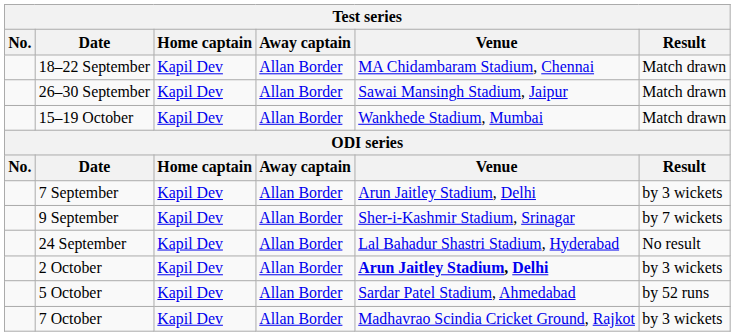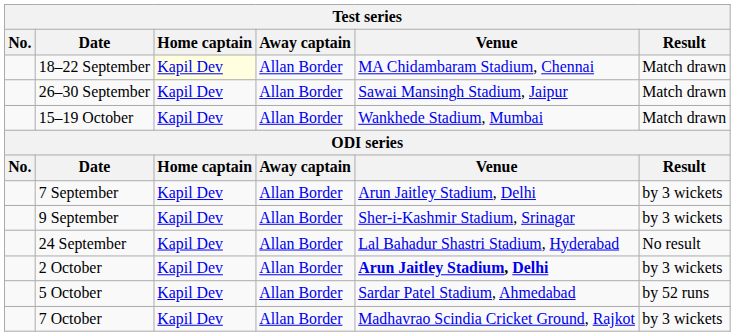 <table class="wikitable">
 <tr>
 <th colspan="9">Test series</th>
 </tr>
 <tr>
 <th>No.</th>
 <th>Date</th>
 <th>Home captain</th>
 <th>Away captain</th>
 <th>Venue</th>
 <th>Result</th>
 </tr>
 <tr>
 <td></td>
 <td>18–22 September</td>
-<td><a href='#'>Kapil Dev</a></td>
+<td style="background: lightyellow;"><a href='#'>Kapil Dev</a></td>
 <td><a href='#'>Allan Border</a></td>
 <td><a href='#'>MA Chidambaram Stadium</a>, <a href='#'>Chennai</a></td>
 <td>Match drawn</td>
 </tr>
 <tr>
 <td></td>
 <td>26–30 September</td>
 <td><a href='#'>Kapil Dev</a></td>
 <td><a href='#'>Allan Border</a></td>
 <td><a href='#'>Sawai Mansingh Stadium</a>, <a href='#'>Jaipur</a></td>
 <td>Match drawn</td>
 </tr>
 <tr>
 <td></td>
 <td>15–19 October</td>
 <td><a href='#'>Kapil Dev</a></td>
 <td><a href='#'>Allan Border</a></td>
 <td><a href='#'>Wankhede Stadium</a>, <a href='#'>Mumbai</a></td>
 <td>Match drawn</td>
 </tr>
 <tr>
 <th colspan="9">ODI series</th>
 </tr>
 <tr>
 <th>No.</th>
 <th>Date</th>
 <th>Home captain</th>
 <th>Away captain</th>
 <th>Venue</th>
 <th>Result</th>
 </tr>
 <tr>
 <td></td>
 <td>7 September</td>
 <td><a href='#'>Kapil Dev</a></td>
 <td><a href='#'>Allan Border</a></td>
 <td><a href='#'>Arun Jaitley Stadium</a>, <a href='#'>Delhi</a></td>
 <td> by 3 wickets</td>
 </tr>
 <tr>
 <td></td>
 <td>9 September</td>
 <td><a href='#'>Kapil Dev</a></td>
 <td><a href='#'>Allan Border</a></td>
 <td><a href='#'>Sher-i-Kashmir Stadium</a>, <a href='#'>Srinagar</a></td>
-<td> by 7 wickets</td>
+<td> by 3 wickets</td>
 </tr>
 <tr>
 <td></td>
 <td>24 September</td>
 <td><a href='#'>Kapil Dev</a></td>
 <td><a href='#'>Allan Border</a></td>
 <td><a href='#'>Lal Bahadur Shastri Stadium</a>, <a href='#'>Hyderabad</a></td>
 <td>No result</td>
 </tr>
 <tr>
 <td></td>
 <td>2 October</td>
 <td><a href='#'>Kapil Dev</a></td>
 <td><a href='#'>Allan Border</a></td>
 <td><strong><a href='#'>Arun Jaitley Stadium</a>, <a href='#'>Delhi</a></strong></td>
 <td> by 3 wickets</td>
 </tr>
 <tr>
 <td></td>
 <td>5 October</td>
 <td><a href='#'>Kapil Dev</a></td>
 <td><a href='#'>Allan Border</a></td>
 <td><a href='#'>Sardar Patel Stadium</a>, <a href='#'>Ahmedabad</a></td>
 <td> by 52 runs</td>
 </tr>
 <tr>
 <td></td>
 <td>7 October</td>
 <td><a href='#'>Kapil Dev</a></td>
 <td><a href='#'>Allan Border</a></td>
 <td><a href='#'>Madhavrao Scindia Cricket Ground</a>, <a href='#'>Rajkot</a></td>
 <td> by 3 wickets</td>
 </tr>
 </table>
